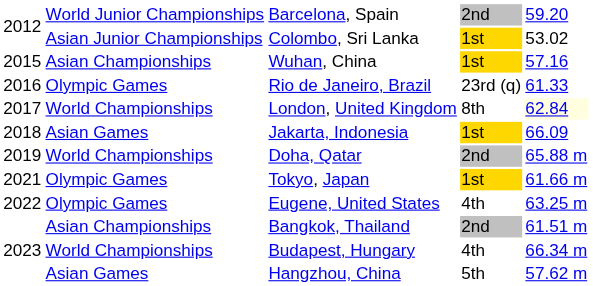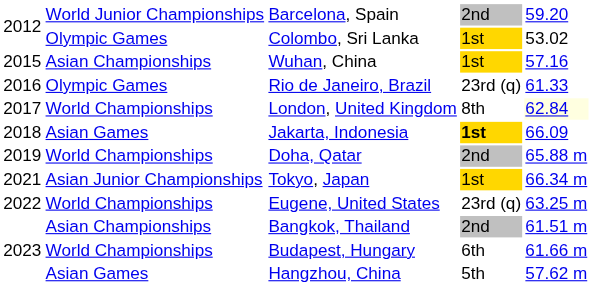 <table>
 <tr>
 <td rowspan=2>2012</td>
 <td><a href='#'>World Junior Championships</a></td>
 <td><a href='#'>Barcelona</a>, Spain</td>
 <td bgcolor=silver>2nd</td>
 <td><a href='#'>59.20</a></td>
 </tr>
 <tr>
-<td><a href='#'>Asian Junior Championships</a></td>
+<td><a href='#'>Olympic Games</a></td>
 <td><a href='#'>Colombo</a>, Sri Lanka</td>
 <td bgcolor=gold>1st</td>
 <td>53.02</td>
 </tr>
 <tr>
 <td>2015</td>
 <td><a href='#'>Asian Championships</a></td>
 <td><a href='#'>Wuhan</a>, China</td>
 <td bgcolor=gold>1st</td>
 <td><a href='#'>57.16</a></td>
 </tr>
 <tr>
 <td>2016</td>
 <td><a href='#'>Olympic Games</a></td>
 <td><a href='#'>Rio de Janeiro, Brazil</a></td>
 <td>23rd (q)</td>
 <td><a href='#'>61.33</a> </td>
 </tr>
 <tr>
 <td>2017</td>
 <td><a href='#'>World Championships</a></td>
 <td><a href='#'>London</a>, <a href='#'>United Kingdom</a></td>
 <td>8th</td>
 <td style="background: lightyellow;"><a href='#'>62.84</a></td>
 </tr>
 <tr>
 <td>2018</td>
 <td><a href='#'>Asian Games</a></td>
 <td><a href='#'>Jakarta, Indonesia</a></td>
-<td bgcolor=gold>1st</td>
+<td bgcolor=gold><strong>1st</strong></td>
 <td><a href='#'>66.09</a></td>
 </tr>
 <tr>
 <td>2019</td>
 <td><a href='#'>World Championships</a></td>
 <td><a href='#'>Doha, Qatar</a></td>
 <td bgcolor=silver>2nd</td>
 <td><a href='#'>65.88 m</a></td>
 </tr>
 <tr>
 <td>2021</td>
-<td><a href='#'>Olympic Games</a></td>
+<td><a href='#'>Asian Junior Championships</a></td>
 <td><a href='#'>Tokyo</a>, <a href='#'>Japan</a></td>
 <td bgcolor=gold>1st</td>
-<td><a href='#'>61.66 m</a></td>
+<td><a href='#'>66.34 m</a></td>
 </tr>
 <tr>
 <td>2022</td>
-<td><a href='#'>Olympic Games</a></td>
+<td><a href='#'>World Championships</a></td>
 <td><a href='#'>Eugene, United States</a></td>
-<td>4th</td>
+<td>23rd (q)</td>
 <td><a href='#'>63.25 m</a></td>
 </tr>
 <tr>
 <td rowspan=3>2023</td>
 <td><a href='#'>Asian  Championships</a></td>
 <td><a href='#'>Bangkok, Thailand</a></td>
 <td bgcolor=silver>2nd</td>
 <td><a href='#'>61.51 m</a></td>
 </tr>
 <tr>
 <td><a href='#'>World Championships</a></td>
 <td><a href='#'>Budapest, Hungary</a></td>
-<td>4th</td>
-<td><a href='#'>66.34 m</a></td>
+<td>6th</td>
+<td><a href='#'>61.66 m</a></td>
 </tr>
 <tr>
 <td><a href='#'>Asian Games</a></td>
 <td><a href='#'>Hangzhou, China</a></td>
 <td>5th</td>
 <td><a href='#'>57.62 m</a></td>
 </tr>
 </table>
